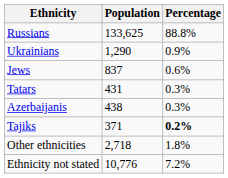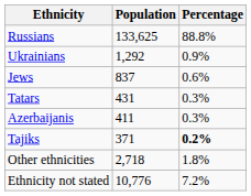 <table class="wikitable">
 <tr>
 <th>Ethnicity</th>
 <th>Population</th>
 <th>Percentage</th>
 </tr>
 <tr>
 <td><a href='#'>Russians</a></td>
 <td>133,625</td>
 <td>88.8%</td>
 </tr>
 <tr>
 <td><a href='#'>Ukrainians</a></td>
-<td>1,290</td>
+<td>1,292</td>
 <td>0.9%</td>
 </tr>
 <tr>
 <td><a href='#'>Jews</a></td>
 <td>837</td>
 <td>0.6%</td>
 </tr>
 <tr>
 <td><a href='#'>Tatars</a></td>
 <td>431</td>
 <td>0.3%</td>
 </tr>
 <tr>
 <td><a href='#'>Azerbaijanis</a></td>
-<td>438</td>
+<td>411</td>
 <td>0.3%</td>
 </tr>
 <tr>
 <td><a href='#'>Tajiks</a></td>
 <td>371</td>
 <td><strong>0.2%</strong></td>
 </tr>
 <tr>
 <td>Other ethnicities</td>
 <td>2,718</td>
 <td>1.8%</td>
 </tr>
 <tr>
 <td>Ethnicity not stated</td>
 <td>10,776</td>
 <td>7.2%</td>
 </tr>
 </table>
